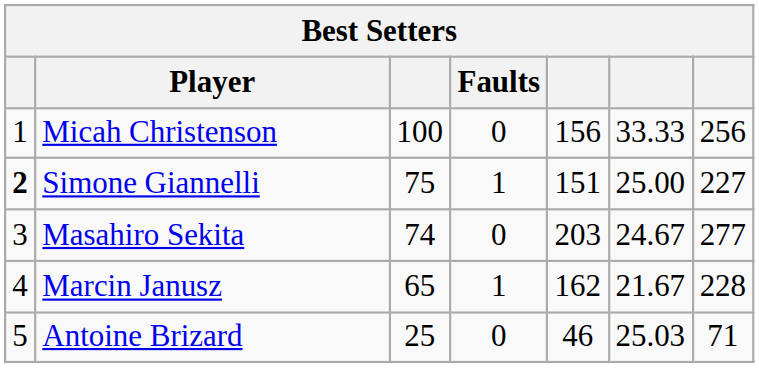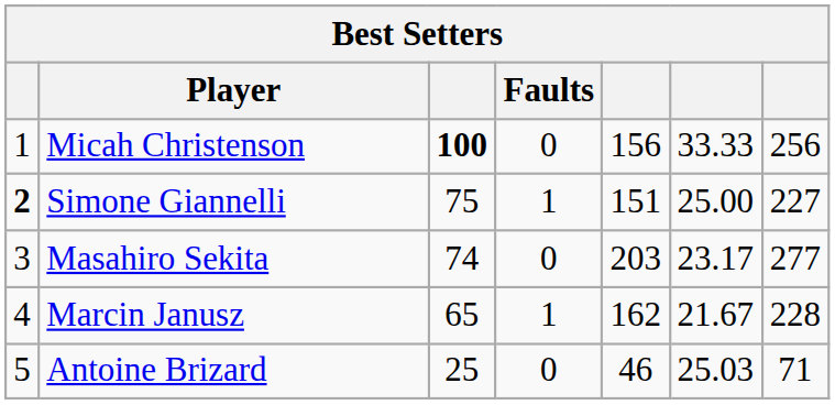 <table class="wikitable sortable" style=font-size:90%>
 <tr>
 <th colspan=7>Best Setters</th>
 </tr>
 <tr>
 <th></th>
 <th width=158>Player</th>
 <th width=20></th>
 <th width=20>Faults</th>
 <th width=20></th>
 <th width=20></th>
 <th width=20></th>
 </tr>
 <tr>
 <td>1</td>
 <td> <a href='#'>Micah Christenson</a></td>
-<td align=center>100</td>
+<td align=center><strong>100</strong></td>
 <td align=center>0</td>
 <td align=center>156</td>
 <td align=center>33.33</td>
 <td align=center>256</td>
 </tr>
 <tr>
 <td><strong>2</strong></td>
 <td> <a href='#'>Simone Giannelli</a></td>
 <td align=center>75</td>
 <td align=center>1</td>
 <td align=center>151</td>
 <td align=center>25.00</td>
 <td align=center>227</td>
 </tr>
 <tr>
 <td>3</td>
 <td> <a href='#'>Masahiro Sekita</a></td>
 <td align=center>74</td>
 <td align=center>0</td>
 <td align=center>203</td>
-<td align=center>24.67</td>
+<td align=center>23.17</td>
 <td align=center>277</td>
 </tr>
 <tr>
 <td>4</td>
 <td> <a href='#'>Marcin Janusz</a></td>
 <td align=center>65</td>
 <td align=center>1</td>
 <td align=center>162</td>
 <td align=center>21.67</td>
 <td align=center>228</td>
 </tr>
 <tr>
 <td>5</td>
 <td> <a href='#'>Antoine Brizard</a></td>
 <td align=center>25</td>
 <td align=center>0</td>
 <td align=center>46</td>
 <td align=center>25.03</td>
 <td align=center>71</td>
 </tr>
 </table>
